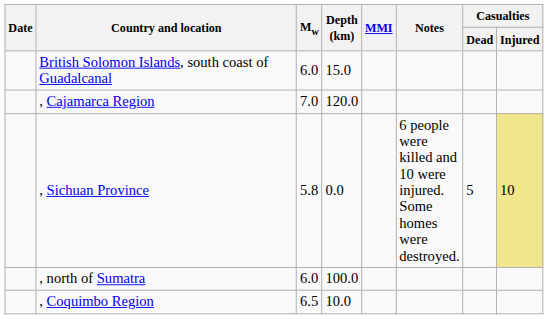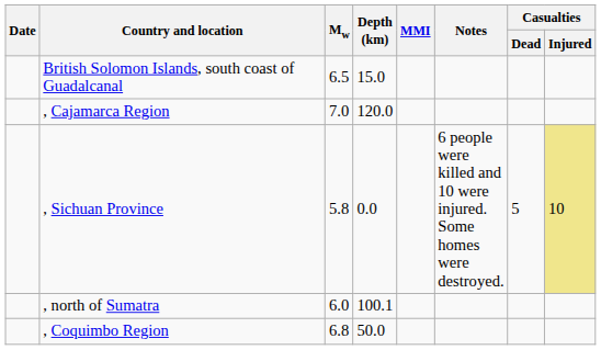 <table class="wikitable sortable sort-under" style="border:1px black; margin-left:1em;">
 <tr>
 <th rowspan="2"><small>Date</small></th>
 <th rowspan="2" style="width: 310px"><small>Country and location</small></th>
 <th rowspan="2"><small>M<sub>w</sub></small></th>
 <th rowspan="2"><small>Depth (km)</small></th>
 <th rowspan="2"><small><a href='#'>MMI</a></small></th>
 <th rowspan="2" class="unsortable"><small>Notes</small></th>
 <th colspan="2"><small>Casualties</small></th>
 </tr>
 <tr>
 <th><small>Dead</small></th>
 <th><small>Injured</small></th>
 </tr>
 <tr>
 <td></td>
 <td> <a href='#'>British Solomon Islands</a>, south coast of <a href='#'>Guadalcanal</a></td>
-<td>6.0</td>
+<td>6.5</td>
 <td>15.0</td>
 <td></td>
 <td></td>
 <td></td>
 <td></td>
 </tr>
 <tr>
 <td></td>
 <td>, <a href='#'>Cajamarca Region</a></td>
 <td>7.0</td>
 <td>120.0</td>
 <td></td>
 <td></td>
 <td></td>
 <td></td>
 </tr>
 <tr>
 <td></td>
 <td>, <a href='#'>Sichuan Province</a></td>
 <td>5.8</td>
 <td>0.0</td>
 <td></td>
 <td>6 people were killed and 10 were injured. Some homes were destroyed.</td>
 <td>5</td>
 <td style="background: khaki;">10</td>
 </tr>
 <tr>
 <td></td>
 <td>, north of <a href='#'>Sumatra</a></td>
 <td>6.0</td>
-<td>100.0</td>
+<td>100.1</td>
 <td></td>
 <td></td>
 <td></td>
 <td></td>
 </tr>
 <tr>
 <td></td>
 <td>, <a href='#'>Coquimbo Region</a></td>
-<td>6.5</td>
-<td>10.0</td>
+<td>6.8</td>
+<td>50.0</td>
 <td></td>
 <td></td>
 <td></td>
 <td></td>
 </tr>
 </table>
